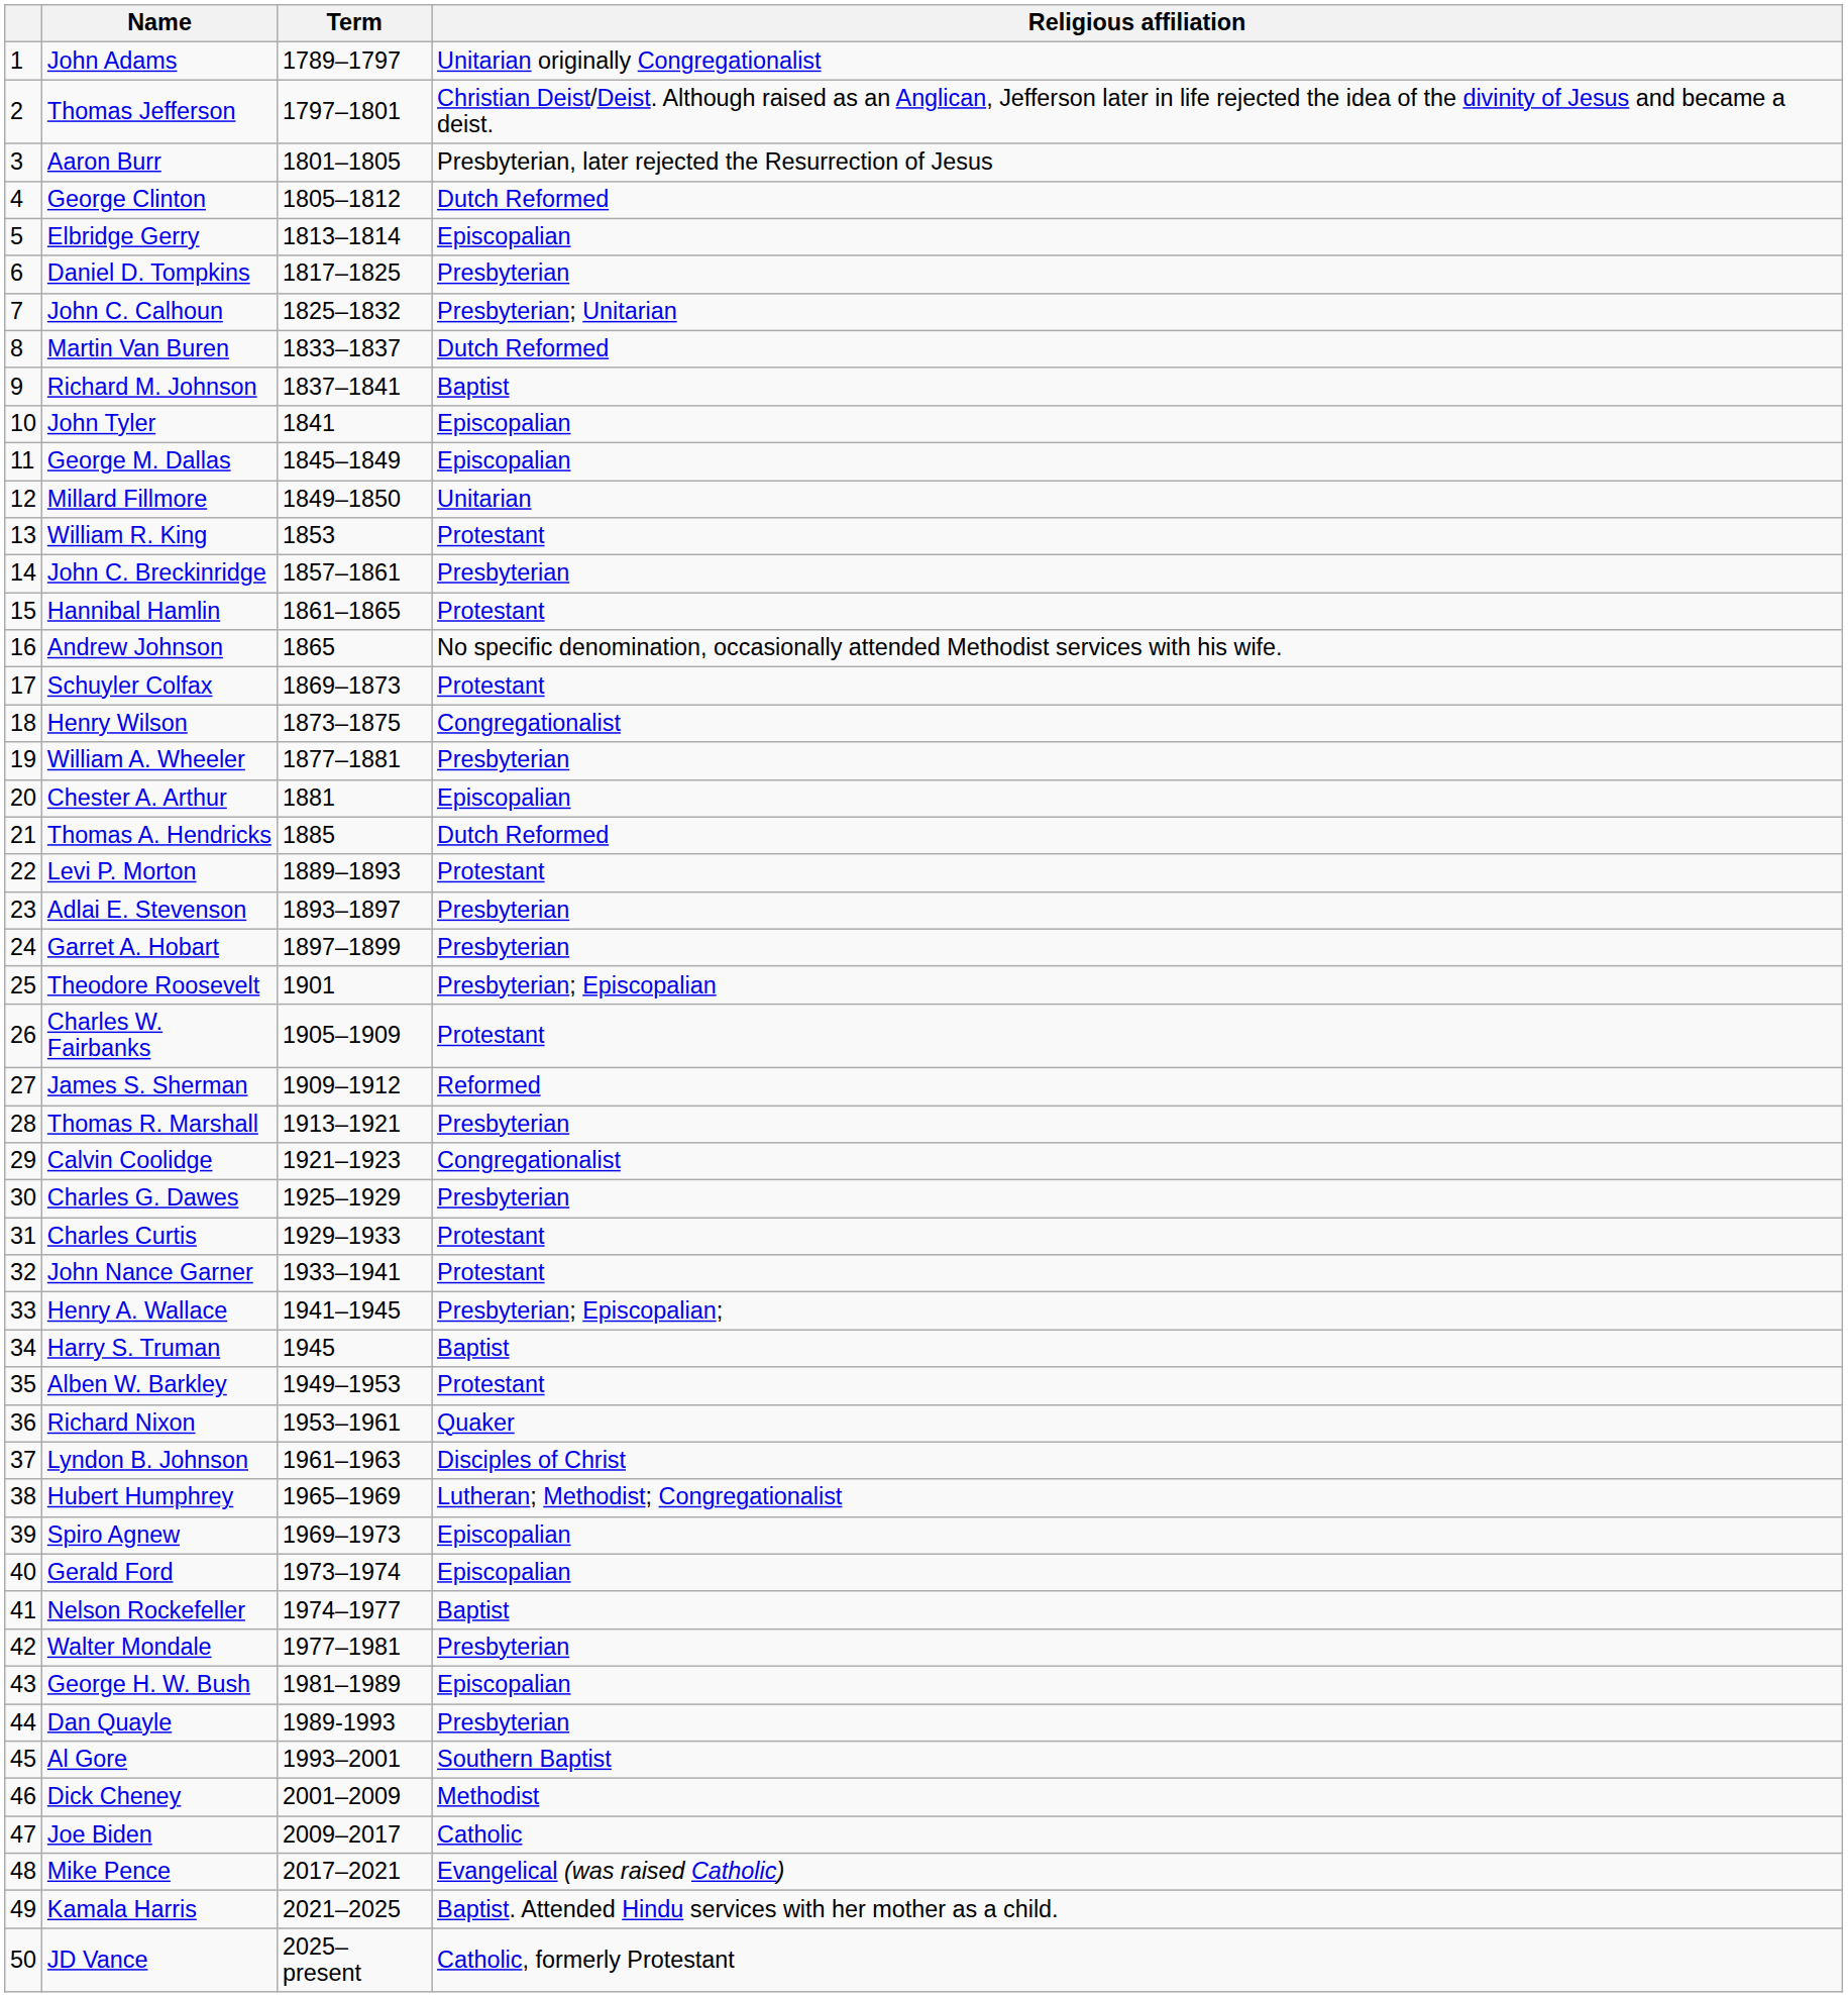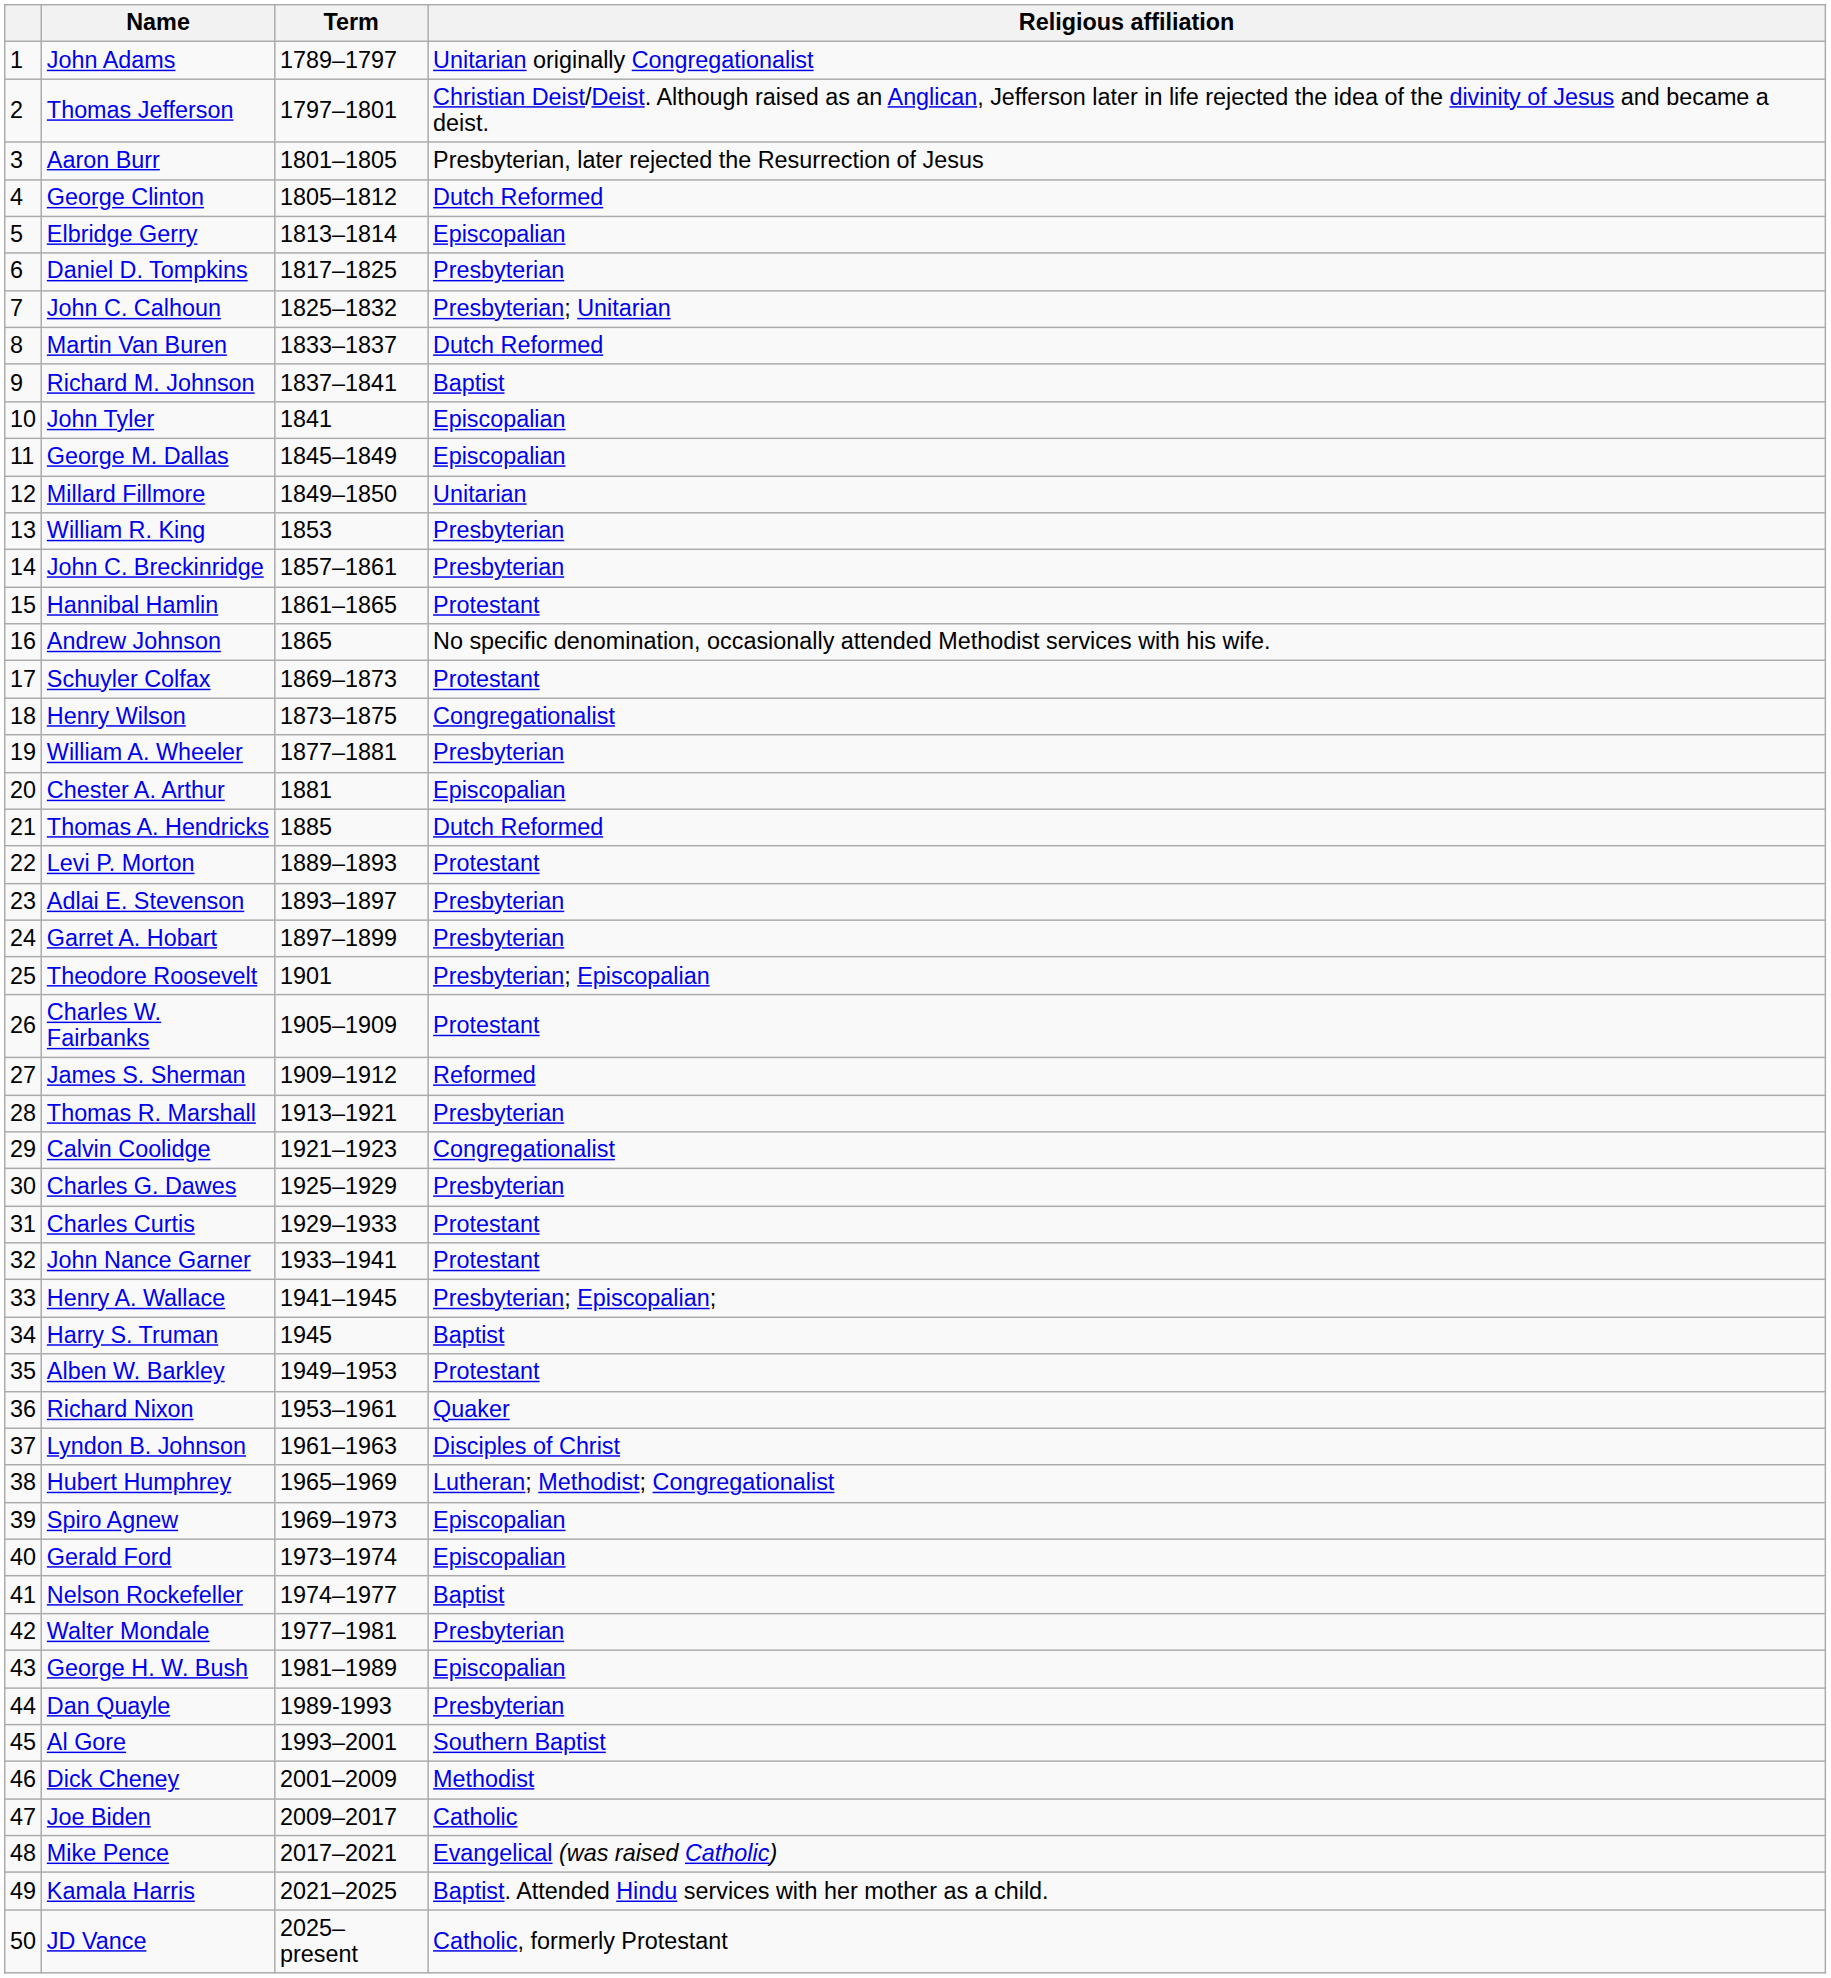 <table class="wikitable sortable">
 <tr>
 <th></th>
 <th>Name</th>
 <th>Term</th>
 <th>Religious affiliation</th>
 </tr>
 <tr>
 <td>1</td>
 <td><a href='#'>John Adams</a></td>
 <td>1789–1797</td>
 <td><a href='#'>Unitarian</a> originally <a href='#'>Congregationalist</a></td>
 </tr>
 <tr>
 <td>2</td>
 <td><a href='#'>Thomas Jefferson</a></td>
 <td>1797–1801</td>
 <td><a href='#'>Christian Deist</a>/<a href='#'>Deist</a>. Although raised as an <a href='#'>Anglican</a>, Jefferson later in life rejected the idea of the <a href='#'>divinity of Jesus</a> and became a deist.</td>
 </tr>
 <tr>
 <td>3</td>
 <td><a href='#'>Aaron Burr</a></td>
 <td 1800 - 1804>1801–1805</td>
 <td>Presbyterian, later rejected the Resurrection of Jesus</td>
 </tr>
 <tr>
 <td>4</td>
 <td><a href='#'>George Clinton</a></td>
 <td>1805–1812</td>
 <td><a href='#'>Dutch Reformed</a></td>
 </tr>
 <tr>
 <td>5</td>
 <td><a href='#'>Elbridge Gerry</a></td>
 <td>1813–1814</td>
 <td><a href='#'>Episcopalian</a></td>
 </tr>
 <tr>
 <td>6</td>
 <td><a href='#'>Daniel D. Tompkins</a></td>
 <td>1817–1825</td>
 <td><a href='#'>Presbyterian</a></td>
 </tr>
 <tr>
 <td>7</td>
 <td><a href='#'>John C. Calhoun</a></td>
 <td>1825–1832</td>
 <td><a href='#'>Presbyterian</a>; <a href='#'>Unitarian</a></td>
 </tr>
 <tr>
 <td>8</td>
 <td><a href='#'>Martin Van Buren</a></td>
 <td>1833–1837</td>
 <td><a href='#'>Dutch Reformed</a></td>
 </tr>
 <tr>
 <td>9</td>
 <td><a href='#'>Richard M. Johnson</a></td>
 <td>1837–1841</td>
 <td><a href='#'>Baptist</a></td>
 </tr>
 <tr>
 <td>10</td>
 <td><a href='#'>John Tyler</a></td>
 <td>1841</td>
 <td><a href='#'>Episcopalian</a></td>
 </tr>
 <tr>
 <td>11</td>
 <td><a href='#'>George M. Dallas</a></td>
 <td>1845–1849</td>
 <td><a href='#'>Episcopalian</a></td>
 </tr>
 <tr>
 <td>12</td>
 <td><a href='#'>Millard Fillmore</a></td>
 <td>1849–1850</td>
 <td><a href='#'>Unitarian</a></td>
 </tr>
 <tr>
 <td>13</td>
 <td><a href='#'>William R. King</a></td>
 <td>1853</td>
-<td><a href='#'>Protestant</a></td>
+<td><a href='#'>Presbyterian</a></td>
 </tr>
 <tr>
 <td>14</td>
 <td><a href='#'>John C. Breckinridge</a></td>
 <td>1857–1861</td>
 <td><a href='#'>Presbyterian</a></td>
 </tr>
 <tr>
 <td>15</td>
 <td><a href='#'>Hannibal Hamlin</a></td>
 <td>1861–1865</td>
 <td><a href='#'>Protestant</a></td>
 </tr>
 <tr>
 <td>16</td>
 <td><a href='#'>Andrew Johnson</a></td>
 <td>1865</td>
 <td>No specific denomination, occasionally attended Methodist services with his wife.</td>
 </tr>
 <tr>
 <td>17</td>
 <td><a href='#'>Schuyler Colfax</a></td>
 <td>1869–1873</td>
 <td><a href='#'>Protestant</a></td>
 </tr>
 <tr>
 <td>18</td>
 <td><a href='#'>Henry Wilson</a></td>
 <td>1873–1875</td>
 <td><a href='#'>Congregationalist</a></td>
 </tr>
 <tr>
 <td>19</td>
 <td><a href='#'>William A. Wheeler</a></td>
 <td>1877–1881</td>
 <td><a href='#'>Presbyterian</a></td>
 </tr>
 <tr>
 <td>20</td>
 <td><a href='#'>Chester A. Arthur</a></td>
 <td>1881</td>
 <td><a href='#'>Episcopalian</a></td>
 </tr>
 <tr>
 <td>21</td>
 <td><a href='#'>Thomas A. Hendricks</a></td>
 <td>1885</td>
 <td><a href='#'>Dutch Reformed</a></td>
 </tr>
 <tr>
 <td>22</td>
 <td><a href='#'>Levi P. Morton</a></td>
 <td>1889–1893</td>
 <td><a href='#'>Protestant</a></td>
 </tr>
 <tr>
 <td>23</td>
 <td><a href='#'>Adlai E. Stevenson</a></td>
 <td>1893–1897</td>
 <td><a href='#'>Presbyterian</a></td>
 </tr>
 <tr>
 <td>24</td>
 <td><a href='#'>Garret A. Hobart</a></td>
 <td>1897–1899</td>
 <td><a href='#'>Presbyterian</a></td>
 </tr>
 <tr>
 <td>25</td>
 <td><a href='#'>Theodore Roosevelt</a></td>
 <td>1901</td>
 <td><a href='#'>Presbyterian</a>; <a href='#'>Episcopalian</a></td>
 </tr>
 <tr>
 <td>26</td>
 <td><a href='#'>Charles W. Fairbanks</a></td>
 <td>1905–1909</td>
 <td><a href='#'>Protestant</a></td>
 </tr>
 <tr>
 <td>27</td>
 <td><a href='#'>James S. Sherman</a></td>
 <td>1909–1912</td>
 <td><a href='#'>Reformed</a></td>
 </tr>
 <tr>
 <td>28</td>
 <td><a href='#'>Thomas R. Marshall</a></td>
 <td>1913–1921</td>
 <td><a href='#'>Presbyterian</a></td>
 </tr>
 <tr>
 <td>29</td>
 <td><a href='#'>Calvin Coolidge</a></td>
 <td>1921–1923</td>
 <td><a href='#'>Congregationalist</a></td>
 </tr>
 <tr>
 <td>30</td>
 <td><a href='#'>Charles G. Dawes</a></td>
 <td>1925–1929</td>
 <td><a href='#'>Presbyterian</a></td>
 </tr>
 <tr>
 <td>31</td>
 <td><a href='#'>Charles Curtis</a></td>
 <td>1929–1933</td>
 <td><a href='#'>Protestant</a></td>
 </tr>
 <tr>
 <td>32</td>
 <td><a href='#'>John Nance Garner</a></td>
 <td>1933–1941</td>
 <td><a href='#'>Protestant</a></td>
 </tr>
 <tr>
 <td>33</td>
 <td><a href='#'>Henry A. Wallace</a></td>
 <td>1941–1945</td>
 <td><a href='#'>Presbyterian</a>; <a href='#'>Episcopalian</a>;</td>
 </tr>
 <tr>
 <td>34</td>
 <td><a href='#'>Harry S. Truman</a></td>
 <td>1945</td>
 <td><a href='#'>Baptist</a></td>
 </tr>
 <tr>
 <td>35</td>
 <td><a href='#'>Alben W. Barkley</a></td>
 <td>1949–1953</td>
 <td><a href='#'>Protestant</a></td>
 </tr>
 <tr>
 <td>36</td>
 <td><a href='#'>Richard Nixon</a></td>
 <td>1953–1961</td>
 <td><a href='#'>Quaker</a></td>
 </tr>
 <tr>
 <td>37</td>
 <td><a href='#'>Lyndon B. Johnson</a></td>
 <td>1961–1963</td>
 <td><a href='#'>Disciples of Christ</a></td>
 </tr>
 <tr>
 <td>38</td>
 <td><a href='#'>Hubert Humphrey</a></td>
 <td>1965–1969</td>
 <td><a href='#'>Lutheran</a>; <a href='#'>Methodist</a>; <a href='#'>Congregationalist</a></td>
 </tr>
 <tr>
 <td>39</td>
 <td><a href='#'>Spiro Agnew</a></td>
 <td>1969–1973</td>
 <td><a href='#'>Episcopalian</a></td>
 </tr>
 <tr>
 <td>40</td>
 <td><a href='#'>Gerald Ford</a></td>
 <td>1973–1974</td>
 <td><a href='#'>Episcopalian</a></td>
 </tr>
 <tr>
 <td>41</td>
 <td><a href='#'>Nelson Rockefeller</a></td>
 <td>1974–1977</td>
 <td><a href='#'>Baptist</a></td>
 </tr>
 <tr>
 <td>42</td>
 <td><a href='#'>Walter Mondale</a></td>
 <td>1977–1981</td>
 <td><a href='#'>Presbyterian</a></td>
 </tr>
 <tr>
 <td>43</td>
 <td><a href='#'>George H. W. Bush</a></td>
 <td>1981–1989</td>
 <td><a href='#'>Episcopalian</a></td>
 </tr>
 <tr>
 <td>44</td>
 <td><a href='#'>Dan Quayle</a></td>
 <td>1989-1993</td>
 <td><a href='#'>Presbyterian</a></td>
 </tr>
 <tr>
 <td>45</td>
 <td><a href='#'>Al Gore</a></td>
 <td>1993–2001</td>
 <td><a href='#'>Southern Baptist</a></td>
 </tr>
 <tr>
 <td>46</td>
 <td><a href='#'>Dick Cheney</a></td>
 <td>2001–2009</td>
 <td><a href='#'>Methodist</a></td>
 </tr>
 <tr>
 <td>47</td>
 <td><a href='#'>Joe Biden</a></td>
 <td>2009–2017</td>
 <td><a href='#'>Catholic</a></td>
 </tr>
 <tr>
 <td>48</td>
 <td><a href='#'>Mike Pence</a></td>
 <td>2017–2021</td>
 <td><a href='#'>Evangelical</a> <em>(was raised <a href='#'>Catholic</a>)</em></td>
 </tr>
 <tr>
 <td>49</td>
 <td><a href='#'>Kamala Harris</a></td>
 <td>2021–2025</td>
 <td><a href='#'>Baptist</a>. Attended <a href='#'>Hindu</a> services with her mother as a child.</td>
 </tr>
 <tr>
 <td>50</td>
 <td><a href='#'>JD Vance</a></td>
 <td>2025–present</td>
 <td><a href='#'>Catholic</a>, formerly Protestant</td>
 </tr>
 </table>
